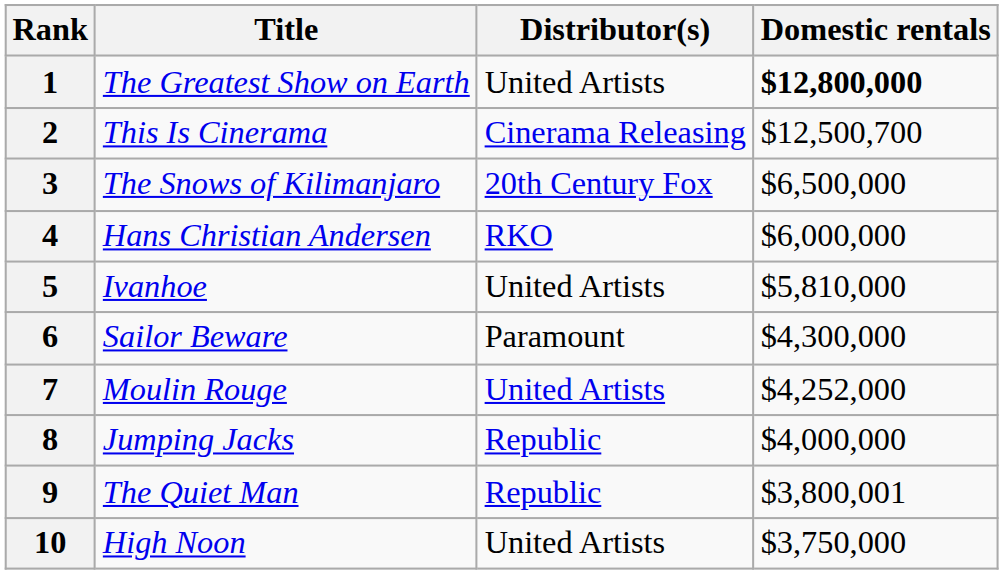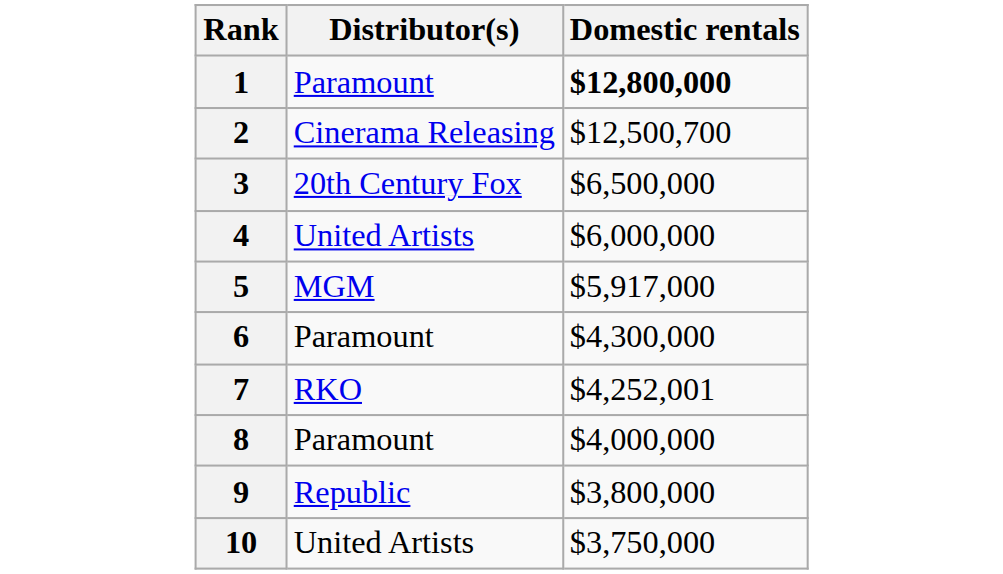 <table class="wikitable sortable" style="margin:auto; margin:auto;">
 <tr>
 <th>Rank</th>
-<th>Title</th>
 <th>Distributor(s)</th>
 <th>Domestic rentals</th>
 </tr>
 <tr>
 <th style="text-align:center;"><strong>1</strong></th>
-<td><em><a href='#'>The Greatest Show on Earth</a></em></td>
-<td>United Artists</td>
+<td><a href='#'>Paramount</a></td>
 <td><strong>$12,800,000</strong></td>
 </tr>
 <tr>
 <th style="text-align:center;"><strong>2</strong></th>
-<td><em><a href='#'>This Is Cinerama</a></em></td>
 <td><a href='#'>Cinerama Releasing</a></td>
 <td>$12,500,700</td>
 </tr>
 <tr>
 <th style="text-align:center;"><strong>3</strong></th>
-<td><em><a href='#'>The Snows of Kilimanjaro</a></em></td>
 <td><a href='#'>20th Century Fox</a></td>
 <td>$6,500,000</td>
 </tr>
 <tr>
 <th style="text-align:center;"><strong>4</strong></th>
-<td><em><a href='#'>Hans Christian Andersen</a></em></td>
-<td><a href='#'>RKO</a></td>
+<td><a href='#'>United Artists</a></td>
 <td>$6,000,000</td>
 </tr>
 <tr>
 <th style="text-align:center;"><strong>5</strong></th>
-<td><em><a href='#'>Ivanhoe</a></em></td>
-<td>United Artists</td>
-<td>$5,810,000</td>
+<td><a href='#'>MGM</a></td>
+<td>$5,917,000</td>
 </tr>
 <tr>
 <th style="text-align:center;"><strong>6</strong></th>
-<td><em><a href='#'>Sailor Beware</a></em></td>
 <td>Paramount</td>
 <td>$4,300,000</td>
 </tr>
 <tr>
 <th style="text-align:center;"><strong>7</strong></th>
-<td><em><a href='#'>Moulin Rouge</a></em></td>
-<td><a href='#'>United Artists</a></td>
-<td>$4,252,000</td>
+<td><a href='#'>RKO</a></td>
+<td>$4,252,001</td>
 </tr>
 <tr>
 <th style="text-align:center;"><strong>8</strong></th>
-<td><em><a href='#'>Jumping Jacks</a></em></td>
-<td><a href='#'>Republic</a></td>
+<td>Paramount</td>
 <td>$4,000,000</td>
 </tr>
 <tr>
 <th style="text-align:center;"><strong>9</strong></th>
-<td><em><a href='#'>The Quiet Man</a></em></td>
 <td><a href='#'>Republic</a></td>
-<td>$3,800,001</td>
+<td>$3,800,000</td>
 </tr>
 <tr>
 <th style="text-align:center;"><strong>10</strong></th>
-<td><em><a href='#'>High Noon</a></em></td>
 <td>United Artists</td>
 <td>$3,750,000</td>
 </tr>
 </table>
